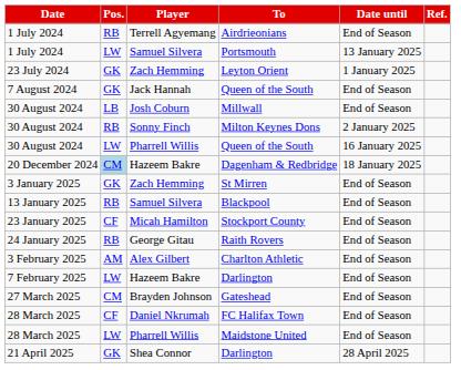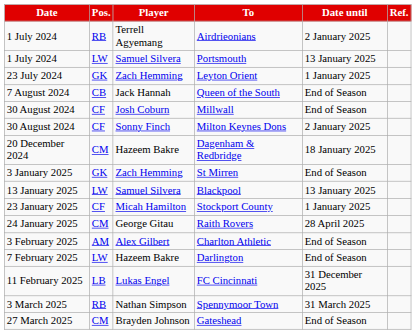 <table class="wikitable plainrowheaders sortable">
 <tr>
 <th style="background:#E00000; color:#FFFFFF; ">Date</th>
 <th style="background:#E00000; color:#FFFFFF; ">Pos.</th>
 <th style="background:#E00000; color:#FFFFFF; ">Player</th>
 <th style="background:#E00000; color:#FFFFFF; ">To</th>
 <th style="background:#E00000; color:#FFFFFF; ">Date until</th>
 <th style="background:#E00000; color:#FFFFFF; ">Ref.</th>
 </tr>
 <tr>
 <td>1 July 2024</td>
 <td><a href='#'>RB</a></td>
 <td> Terrell Agyemang</td>
 <td> <a href='#'>Airdrieonians</a></td>
-<td>End of Season</td>
+<td>2 January 2025</td>
 <td></td>
 </tr>
 <tr>
 <td>1 July 2024</td>
 <td><a href='#'>LW</a></td>
 <td> <a href='#'>Samuel Silvera</a></td>
 <td> <a href='#'>Portsmouth</a></td>
 <td>13 January 2025</td>
 <td></td>
 </tr>
 <tr>
 <td>23 July 2024</td>
 <td><a href='#'>GK</a></td>
 <td> <a href='#'>Zach Hemming</a></td>
 <td> <a href='#'>Leyton Orient</a></td>
 <td>1 January 2025</td>
 <td></td>
 </tr>
 <tr>
 <td>7 August 2024</td>
-<td><a href='#'>GK</a></td>
+<td><a href='#'>CB</a></td>
 <td> Jack Hannah</td>
 <td> <a href='#'>Queen of the South</a></td>
 <td>End of Season</td>
 <td></td>
 </tr>
 <tr>
 <td>30 August 2024</td>
-<td><a href='#'>LB</a></td>
+<td><a href='#'>CF</a></td>
 <td> <a href='#'>Josh Coburn</a></td>
 <td> <a href='#'>Millwall</a></td>
 <td>End of Season</td>
 <td></td>
 </tr>
 <tr>
 <td>30 August 2024</td>
-<td><a href='#'>RB</a></td>
+<td><a href='#'>CF</a></td>
 <td> <a href='#'>Sonny Finch</a></td>
 <td> <a href='#'>Milton Keynes Dons</a></td>
 <td>2 January 2025</td>
 <td></td>
 </tr>
 <tr>
-<td>30 August 2024</td>
-<td><a href='#'>LW</a></td>
-<td> <a href='#'>Pharrell Willis</a></td>
-<td> <a href='#'>Queen of the South</a></td>
-<td>16 January 2025</td>
-<td></td>
-</tr>
-<tr>
 <td>20 December 2024</td>
-<td style="background: lightblue;"><a href='#'>CM</a></td>
+<td><a href='#'>CM</a></td>
 <td> Hazeem Bakre</td>
 <td> <a href='#'>Dagenham & Redbridge</a></td>
 <td>18 January 2025</td>
 <td></td>
 </tr>
 <tr>
 <td>3 January 2025</td>
 <td><a href='#'>GK</a></td>
 <td> <a href='#'>Zach Hemming</a></td>
 <td> <a href='#'>St Mirren</a></td>
 <td>End of Season</td>
 <td></td>
 </tr>
 <tr>
 <td>13 January 2025</td>
-<td><a href='#'>RB</a></td>
+<td><a href='#'>LW</a></td>
 <td> <a href='#'>Samuel Silvera</a></td>
 <td> <a href='#'>Blackpool</a></td>
-<td>End of Season</td>
+<td>13 January 2025</td>
 <td></td>
 </tr>
 <tr>
 <td>23 January 2025</td>
 <td><a href='#'>CF</a></td>
 <td> <a href='#'>Micah Hamilton</a></td>
 <td> <a href='#'>Stockport County</a></td>
-<td>End of Season</td>
+<td>1 January 2025</td>
 <td></td>
 </tr>
 <tr>
 <td>24 January 2025</td>
-<td><a href='#'>RB</a></td>
+<td><a href='#'>CM</a></td>
 <td> George Gitau</td>
 <td> <a href='#'>Raith Rovers</a></td>
-<td>End of Season</td>
+<td>28 April 2025</td>
 <td></td>
 </tr>
 <tr>
 <td>3 February 2025</td>
 <td><a href='#'>AM</a></td>
 <td> <a href='#'>Alex Gilbert</a></td>
 <td> <a href='#'>Charlton Athletic</a></td>
 <td>End of Season</td>
 <td></td>
 </tr>
 <tr>
 <td>7 February 2025</td>
 <td><a href='#'>LW</a></td>
 <td> Hazeem Bakre</td>
 <td> <a href='#'>Darlington</a></td>
 <td>End of Season</td>
 <td></td>
 </tr>
 <tr>
+<td>11 February 2025</td>
+<td><a href='#'>LB</a></td>
+<td> <a href='#'>Lukas Engel</a></td>
+<td> <a href='#'>FC Cincinnati</a></td>
+<td>31 December 2025</td>
+<td></td>
+</tr>
+<tr>
+<td>3 March 2025</td>
+<td><a href='#'>RB</a></td>
+<td> Nathan Simpson</td>
+<td> <a href='#'>Spennymoor Town</a></td>
+<td>31 March 2025</td>
+<td></td>
+</tr>
+<tr>
 <td>27 March 2025</td>
 <td><a href='#'>CM</a></td>
 <td> Brayden Johnson</td>
 <td> <a href='#'>Gateshead</a></td>
 <td>End of Season</td>
 <td></td>
 </tr>
-<tr>
-<td>28 March 2025</td>
-<td><a href='#'>CF</a></td>
-<td> <a href='#'>Daniel Nkrumah</a></td>
-<td> <a href='#'>FC Halifax Town</a></td>
-<td>End of Season</td>
-<td></td>
-</tr>
-<tr>
-<td>28 March 2025</td>
-<td><a href='#'>LW</a></td>
-<td> <a href='#'>Pharrell Willis</a></td>
-<td> <a href='#'>Maidstone United</a></td>
-<td>End of Season</td>
-<td></td>
-</tr>
-<tr>
-<td>21 April 2025</td>
-<td><a href='#'>GK</a></td>
-<td> Shea Connor</td>
-<td> <a href='#'>Darlington</a></td>
-<td>28 April 2025</td>
-<td></td>
-</tr>
 </table>
